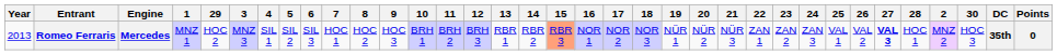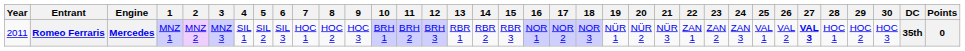 <table class="wikitable" style="text-align:center; font-size:85%">
 <tr>
 <th>Year</th>
 <th>Entrant</th>
 <th>Engine</th>
 <th>1</th>
-<th>29</th>
+<th>2</th>
 <th>3</th>
 <th>4</th>
 <th>5</th>
 <th>6</th>
 <th>7</th>
 <th>8</th>
 <th>9</th>
 <th>10</th>
 <th>11</th>
 <th>12</th>
 <th>13</th>
 <th>14</th>
 <th>15</th>
 <th>16</th>
 <th>17</th>
 <th>18</th>
 <th>19</th>
 <th>20</th>
 <th>21</th>
 <th>22</th>
 <th>23</th>
 <th>24</th>
 <th>25</th>
 <th>26</th>
 <th>27</th>
 <th>28</th>
-<th>2</th>
+<th>29</th>
 <th>30</th>
 <th>DC</th>
 <th>Points</th>
 </tr>
 <tr>
-<td><a href='#'>2013</a></td>
+<td><a href='#'>2011</a></td>
 <th nowrap><a href='#'>Romeo Ferraris</a></th>
 <th><a href='#'>Mercedes</a></th>
 <td style="background:#CFCFFF;"><a href='#'>MNZ<br>1</a><br></td>
-<td><a href='#'>HOC<br>2</a></td>
+<td style="background:#EFCFFF;"><a href='#'>MNZ<br>2</a><br></td>
 <td style="background:#CFCFFF;"><a href='#'>MNZ<br>3</a><br></td>
 <td><a href='#'>SIL<br>1</a></td>
 <td><a href='#'>SIL<br>2</a></td>
 <td><a href='#'>SIL<br>3</a></td>
 <td><a href='#'>HOC<br>1</a></td>
 <td><a href='#'>HOC<br>2</a></td>
 <td><a href='#'>HOC<br>3</a></td>
 <td style="background:#CFCFFF;"><a href='#'>BRH<br>1</a><br></td>
 <td style="background:#CFCFFF;"><a href='#'>BRH<br>2</a><br></td>
 <td style="background:#CFCFFF;"><a href='#'>BRH<br>3</a><br></td>
 <td><a href='#'>RBR<br>1</a></td>
 <td><a href='#'>RBR<br>2</a></td>
-<td style="background: lightsalmon;"><a href='#'>RBR<br>3</a></td>
+<td><a href='#'>RBR<br>3</a></td>
 <td style="background:#CFCFFF;"><a href='#'>NOR<br>1</a><br></td>
 <td style="background:#CFCFFF;"><a href='#'>NOR<br>2</a><br></td>
 <td style="background:#CFCFFF;"><a href='#'>NOR<br>3</a><br></td>
 <td><a href='#'>NÜR<br>1</a></td>
 <td><a href='#'>NÜR<br>2</a></td>
 <td><a href='#'>NÜR<br>3</a></td>
 <td><a href='#'>ZAN<br>1</a></td>
 <td><a href='#'>ZAN<br>2</a></td>
 <td><a href='#'>ZAN<br>3</a></td>
 <td><a href='#'>VAL<br>1</a></td>
 <td><a href='#'>VAL<br>2</a></td>
 <td><strong><a href='#'>VAL<br>3</a></strong></td>
 <td><a href='#'>HOC<br>1</a></td>
-<td style="background:#EFCFFF;"><a href='#'>MNZ<br>2</a><br></td>
+<td><a href='#'>HOC<br>2</a></td>
 <td><a href='#'>HOC<br>3</a></td>
 <th>35th</th>
 <th>0</th>
 </tr>
 </table>
